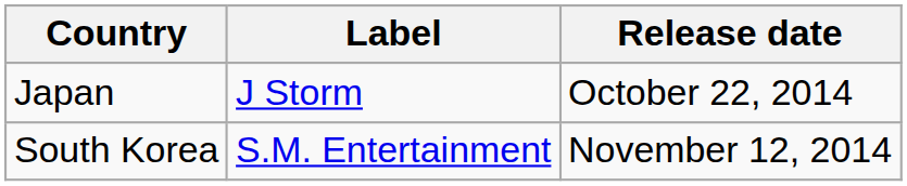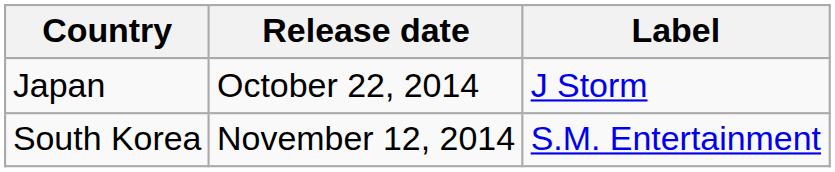 <table class="wikitable">
 <tr>
 <th>Country</th>
+<th>Release date</th>
 <th>Label</th>
-<th>Release date</th>
 </tr>
 <tr>
 <td>Japan</td>
+<td>October 22, 2014</td>
 <td><a href='#'>J Storm</a></td>
-<td>October 22, 2014</td>
 </tr>
 <tr>
 <td>South Korea</td>
+<td>November 12, 2014</td>
 <td><a href='#'>S.M. Entertainment</a></td>
-<td>November 12, 2014</td>
 </tr>
 </table>
